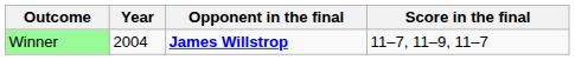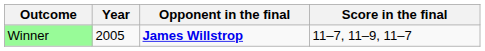 <table class="sortable wikitable">
 <tr>
 <th width="100">Outcome</th>
 <th width="50">Year</th>
 <th width="200">Opponent in the final</th>
 <th width="200">Score in the final</th>
 </tr>
 <tr>
 <td bgcolor="98FB98">Winner</td>
-<td>2004</td>
+<td>2005</td>
 <td><strong>    <a href='#'>James Willstrop</a></strong></td>
 <td>11–7, 11–9, 11–7</td>
 </tr>
 </table>
